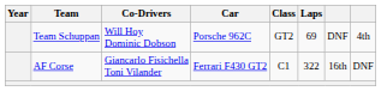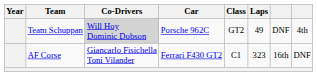 <table class="wikitable" style="text-align:center; font-size:90%">
 <tr>
 <th>Year</th>
 <th>Team</th>
 <th>Co-Drivers</th>
 <th>Car</th>
 <th>Class</th>
 <th>Laps</th>
 <th></th>
 <th></th>
 </tr>
 <tr>
 <th></th>
 <td align="left" nowrap> <a href='#'>Team Schuppan</a></td>
-<td align="left" nowrap> <a href='#'>Will Hoy</a><br> <a href='#'>Dominic Dobson</a></td>
+<td align="left" nowrap style="background: lightgrey;"> <a href='#'>Will Hoy</a><br> <a href='#'>Dominic Dobson</a></td>
 <td align="left" nowrap><a href='#'>Porsche 962C</a></td>
 <td>GT2</td>
-<td>69</td>
+<td>49</td>
 <td>DNF</td>
 <td>4th</td>
 </tr>
 <tr>
 <th></th>
 <td align="left" nowrap> <a href='#'>AF Corse</a></td>
 <td align="left" nowrap> <a href='#'>Giancarlo Fisichella</a><br> <a href='#'>Toni Vilander</a></td>
 <td align="left" nowrap><a href='#'>Ferrari F430 GT2</a></td>
 <td>C1</td>
-<td>322</td>
+<td>323</td>
 <td>16th</td>
 <td>DNF</td>
 </tr>
 <tr>
 <th colspan="8"></th>
 </tr>
 </table>
